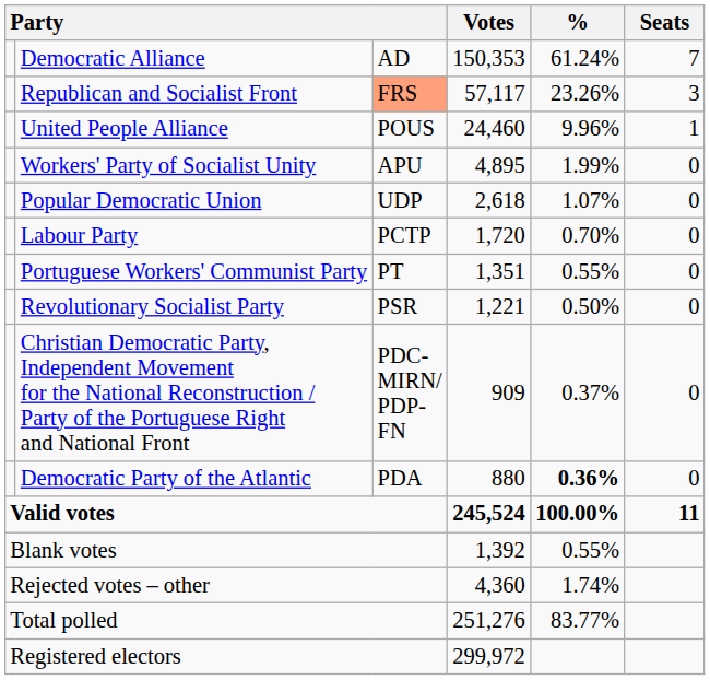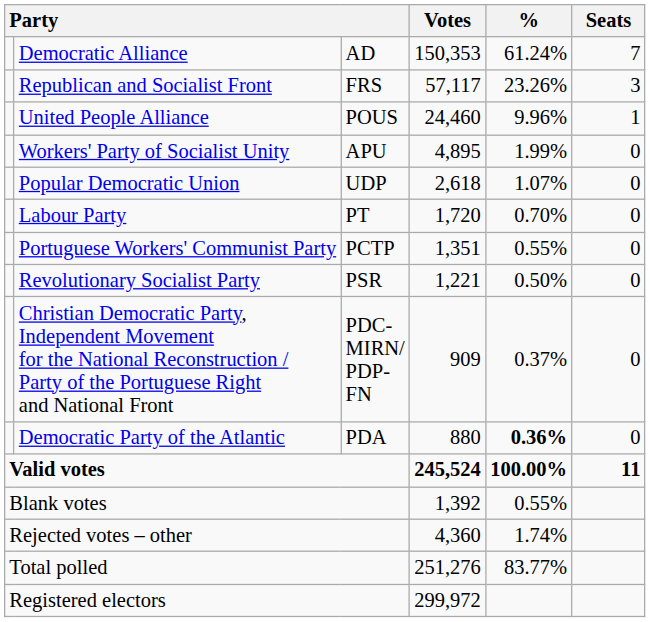 <table class="wikitable" border="1" style="text-align:right;">
 <tr>
 <th style="text-align:left;" colspan=3>Party</th>
 <th align=center width="50">Votes</th>
 <th align=center width="50">%</th>
 <th align=center width="50">Seats</th>
 </tr>
 <tr>
 <td></td>
 <td align=left><a href='#'>Democratic Alliance</a></td>
 <td align=left>AD</td>
 <td>150,353</td>
 <td>61.24%</td>
 <td>7</td>
 </tr>
 <tr>
 <td></td>
 <td align=left style="white-space: nowrap;"><a href='#'>Republican and Socialist Front</a></td>
-<td align=left style="background: lightsalmon;">FRS</td>
+<td align=left>FRS</td>
 <td>57,117</td>
 <td>23.26%</td>
 <td>3</td>
 </tr>
 <tr>
 <td></td>
 <td align=left><a href='#'>United People Alliance</a></td>
 <td align=left>POUS</td>
 <td>24,460</td>
 <td>9.96%</td>
 <td>1</td>
 </tr>
 <tr>
 <td></td>
 <td align=left><a href='#'>Workers' Party of Socialist Unity</a></td>
 <td align=left>APU</td>
 <td>4,895</td>
 <td>1.99%</td>
 <td>0</td>
 </tr>
 <tr>
 <td></td>
 <td align=left><a href='#'>Popular Democratic Union</a></td>
 <td align=left>UDP</td>
 <td>2,618</td>
 <td>1.07%</td>
 <td>0</td>
 </tr>
 <tr>
 <td></td>
 <td align=left><a href='#'>Labour Party</a></td>
-<td align=left>PCTP</td>
+<td align=left>PT</td>
 <td>1,720</td>
 <td>0.70%</td>
 <td>0</td>
 </tr>
 <tr>
 <td></td>
 <td align=left><a href='#'>Portuguese Workers' Communist Party</a></td>
-<td align=left>PT</td>
+<td align=left>PCTP</td>
 <td>1,351</td>
 <td>0.55%</td>
 <td>0</td>
 </tr>
 <tr>
 <td></td>
 <td align=left><a href='#'>Revolutionary Socialist Party</a></td>
 <td align=left>PSR</td>
 <td>1,221</td>
 <td>0.50%</td>
 <td>0</td>
 </tr>
 <tr>
 <td></td>
 <td align=left><a href='#'>Christian Democratic Party</a>,<br><a href='#'>Independent Movement<br>for the National Reconstruction /<br>Party of the Portuguese Right</a><br>and National Front</td>
 <td align=left>PDC-<br>MIRN/<br>PDP-<br>FN</td>
 <td>909</td>
 <td>0.37%</td>
 <td>0</td>
 </tr>
 <tr>
 <td></td>
 <td align=left><a href='#'>Democratic Party of the Atlantic</a></td>
 <td align=left>PDA</td>
 <td>880</td>
 <td><strong>0.36%</strong></td>
 <td>0</td>
 </tr>
 <tr style="font-weight:bold">
 <td align=left colspan=3>Valid votes</td>
 <td>245,524</td>
 <td>100.00%</td>
 <td>11</td>
 </tr>
 <tr>
 <td align=left colspan=3>Blank votes</td>
 <td>1,392</td>
 <td>0.55%</td>
 <td></td>
 </tr>
 <tr>
 <td align=left colspan=3>Rejected votes – other</td>
 <td>4,360</td>
 <td>1.74%</td>
 <td></td>
 </tr>
 <tr>
 <td align=left colspan=3>Total polled</td>
 <td>251,276</td>
 <td>83.77%</td>
 <td></td>
 </tr>
 <tr>
 <td align=left colspan=3>Registered electors</td>
 <td>299,972</td>
 <td></td>
 <td></td>
 </tr>
 </table>
